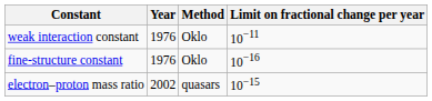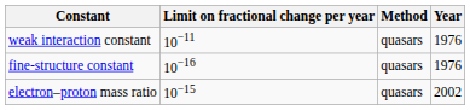 <table class="wikitable">
 <tr>
 <th>Constant</th>
+<th>Limit on fractional change per year</th>
+<th>Method</th>
 <th>Year</th>
-<th>Method</th>
-<th>Limit on fractional change per year</th>
 </tr>
 <tr>
 <td><a href='#'>weak interaction</a> constant</td>
+<td>10<sup>−11</sup></td>
+<td>quasars</td>
 <td>1976</td>
-<td>Oklo</td>
-<td>10<sup>−11</sup></td>
 </tr>
 <tr>
 <td><a href='#'>fine-structure constant</a></td>
+<td>10<sup>−16</sup></td>
+<td>quasars</td>
 <td>1976</td>
-<td>Oklo</td>
-<td>10<sup>−16</sup></td>
 </tr>
 <tr>
 <td><a href='#'>electron</a>–<a href='#'>proton</a> mass ratio</td>
+<td>10<sup>−15</sup></td>
+<td>quasars</td>
 <td>2002</td>
-<td>quasars</td>
-<td>10<sup>−15</sup></td>
 </tr>
 </table>
